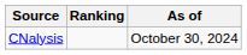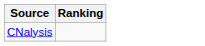 <table class="wikitable" style="text-align:center">
 <tr>
 <th>Source</th>
 <th>Ranking</th>
-<th>As of</th>
 </tr>
 <tr>
 <td align=left><a href='#'>CNalysis</a></td>
 <td></td>
-<td>October 30, 2024</td>
 </tr>
 </table>
